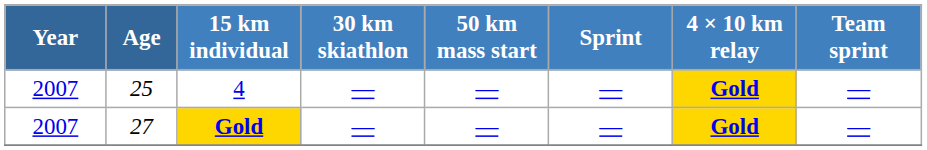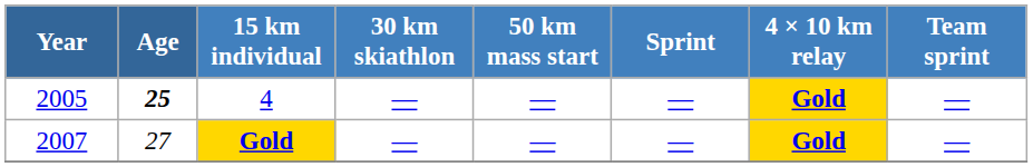 <table class="wikitable" style="font-size:95%; text-align:center; border:grey solid 1px; border-collapse:collapse; background:#ffffff;">
 <tr>
 <th style="background-color:#369; color:white; width:60px;"> Year </th>
 <th style="background-color:#369; color:white; width:40px;"> Age </th>
 <th style="background-color:#4180be; color:white; width:75px;"> 15 km <br> individual </th>
 <th style="background-color:#4180be; color:white; width:75px;"> 30 km <br> skiathlon </th>
 <th style="background-color:#4180be; color:white; width:75px;"> 50 km <br> mass start </th>
 <th style="background-color:#4180be; color:white; width:75px;"> Sprint </th>
 <th style="background-color:#4180be; color:white; width:75px;"> 4 × 10 km <br> relay </th>
 <th style="background-color:#4180be; color:white; width:75px;"> Team <br> sprint </th>
 </tr>
 <tr>
-<td><a href='#'>2007</a></td>
-<td><em>25</em></td>
+<td><a href='#'>2005</a></td>
+<td><strong><em>25</em></strong></td>
 <td><a href='#'>4</a></td>
 <td><a href='#'>—</a></td>
 <td><a href='#'>—</a></td>
 <td><a href='#'>—</a></td>
 <td style="background:gold;"><a href='#'><strong>Gold</strong></a></td>
 <td><a href='#'>—</a></td>
 </tr>
 <tr>
 <td><a href='#'>2007</a></td>
 <td><em>27</em></td>
 <td style="background:gold;"><a href='#'><strong>Gold</strong></a></td>
 <td><a href='#'>—</a></td>
 <td><a href='#'>—</a></td>
 <td><a href='#'>—</a></td>
 <td style="background:gold;"><a href='#'><strong>Gold</strong></a></td>
 <td><a href='#'>—</a></td>
 </tr>
 <tr>
 </tr>
 </table>
